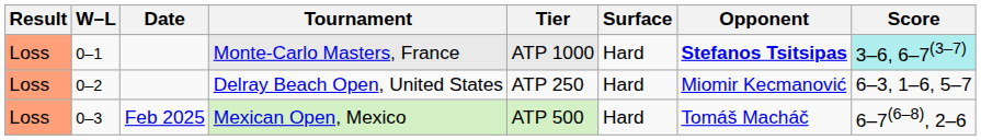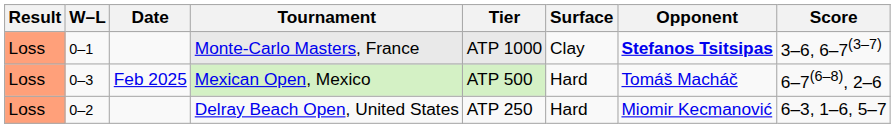 <table class="sortable wikitable">
 <tr>
 <th>Result</th>
 <th class="unsortable">W–L</th>
 <th>Date</th>
 <th>Tournament</th>
 <th>Tier</th>
 <th>Surface</th>
 <th>Opponent</th>
 <th class="unsortable">Score</th>
 </tr>
 <tr>
 <td style=background:#ffa07a>Loss</td>
 <td><small>0–1</small></td>
 <td><a href='#'></a></td>
 <td style=background:#e9e9e9><a href='#'>Monte-Carlo Masters</a>, France</td>
 <td style=background:#e9e9e9>ATP 1000</td>
+<td>Clay</td>
+<td><strong> <a href='#'>Stefanos Tsitsipas</a></strong></td>
+<td>3–6, 6–7<sup>(3–7)</sup></td>
+</tr>
+<tr>
+<td style=background:#ffa07a>Loss</td>
+<td><small>0–3</small></td>
+<td><a href='#'>Feb 2025</a></td>
+<td style=background:#d4f1c5><a href='#'>Mexican Open</a>, Mexico</td>
+<td style=background:#d4f1c5>ATP 500</td>
 <td>Hard</td>
-<td><strong> <a href='#'>Stefanos Tsitsipas</a></strong></td>
-<td style="background: paleturquoise;">3–6, 6–7<sup>(3–7)</sup></td>
+<td> <a href='#'>Tomáš Macháč</a></td>
+<td>6–7<sup>(6–8)</sup>, 2–6</td>
 </tr>
 <tr>
 <td style=background:#ffa07a>Loss</td>
 <td><small>0–2</small></td>
 <td><a href='#'></a></td>
 <td><a href='#'>Delray Beach Open</a>, United States</td>
 <td>ATP 250</td>
 <td>Hard</td>
 <td> <a href='#'>Miomir Kecmanović</a></td>
 <td>6–3, 1–6, 5–7</td>
 </tr>
-<tr>
-<td style=background:#ffa07a>Loss</td>
-<td><small>0–3</small></td>
-<td><a href='#'>Feb 2025</a></td>
-<td style=background:#d4f1c5><a href='#'>Mexican Open</a>, Mexico</td>
-<td style=background:#d4f1c5>ATP 500</td>
-<td>Hard</td>
-<td> <a href='#'>Tomáš Macháč</a></td>
-<td>6–7<sup>(6–8)</sup>, 2–6</td>
-</tr>
 </table>
